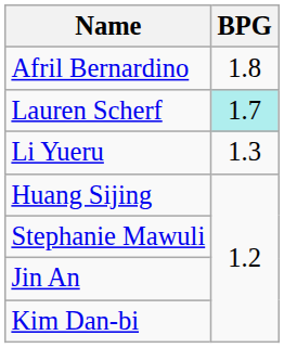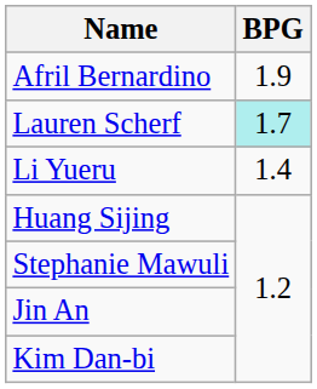 <table class="wikitable">
 <tr>
 <th>Name</th>
 <th>BPG</th>
 </tr>
 <tr>
 <td> <a href='#'>Afril Bernardino</a></td>
-<td align=center>1.8</td>
+<td align=center>1.9</td>
 </tr>
 <tr>
 <td> <a href='#'>Lauren Scherf</a></td>
 <td align=center style="background: paleturquoise;">1.7</td>
 </tr>
 <tr>
 <td> <a href='#'>Li Yueru</a></td>
-<td align=center>1.3</td>
+<td align=center>1.4</td>
 </tr>
 <tr>
 <td> <a href='#'>Huang Sijing</a></td>
 <td align=center rowspan=4>1.2</td>
 </tr>
 <tr>
 <td> <a href='#'>Stephanie Mawuli</a></td>
 </tr>
 <tr>
 <td> <a href='#'>Jin An</a></td>
 </tr>
 <tr>
 <td> <a href='#'>Kim Dan-bi</a></td>
 </tr>
 </table>
